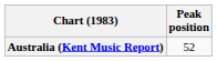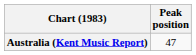 <table class="wikitable sortable plainrowheaders">
 <tr>
 <th scope="col">Chart (1983)</th>
 <th scope="col">Peak<br>position</th>
 </tr>
 <tr>
 <th scope="row">Australia (<a href='#'>Kent Music Report</a>)</th>
-<td style="text-align:center;">52</td>
+<td style="text-align:center;">47</td>
 </tr>
 </table>
